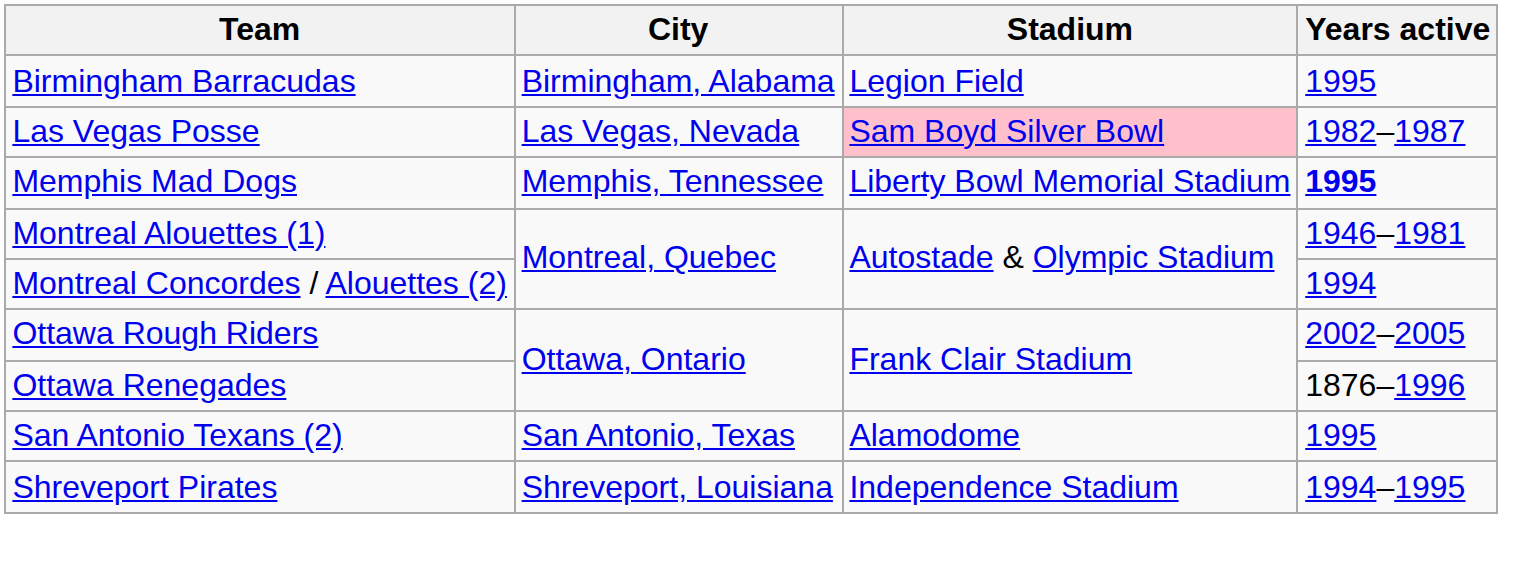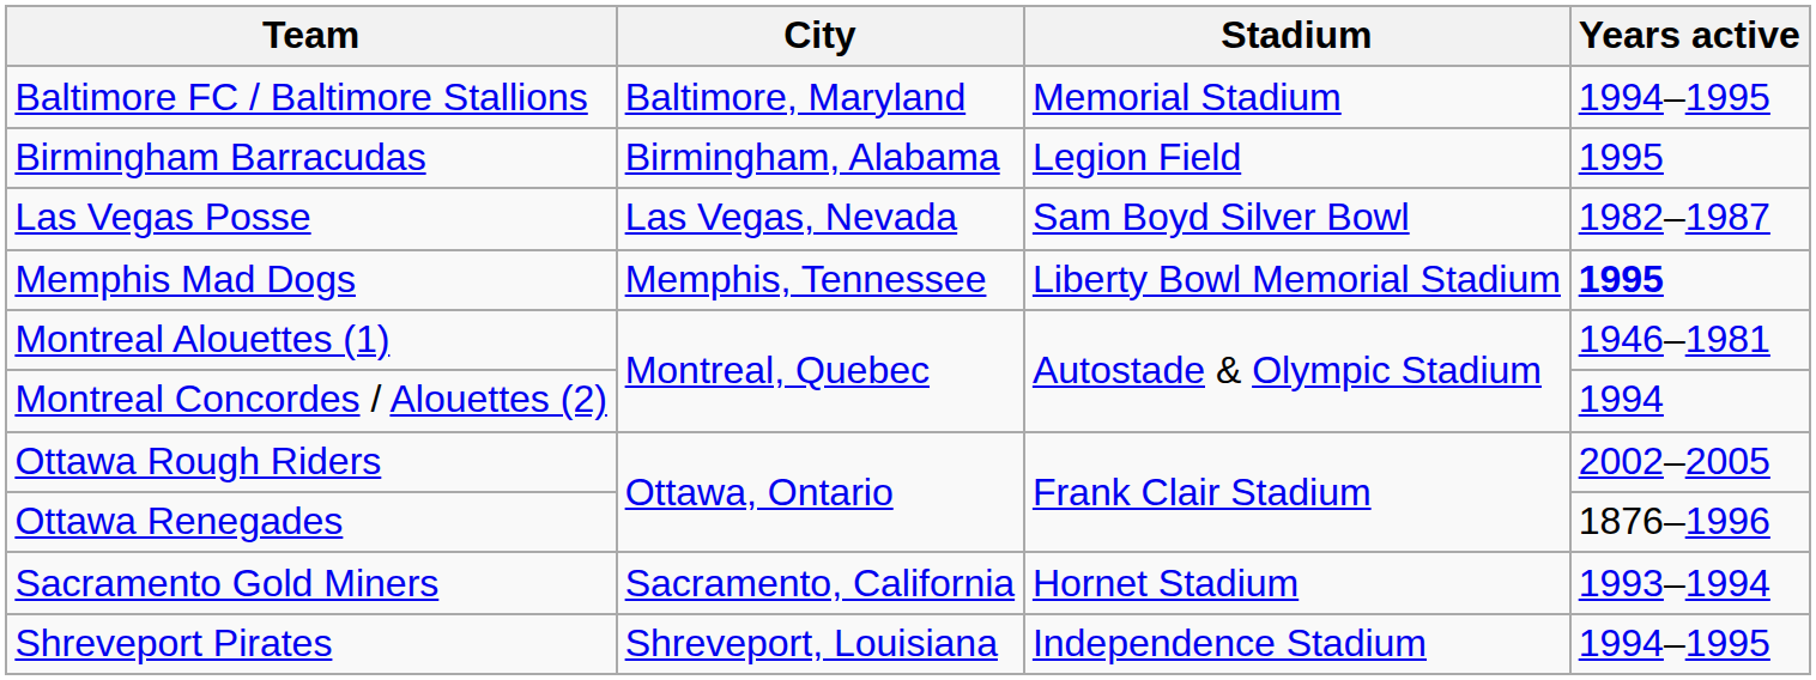 <table class="wikitable">
 <tr>
 <th scope="col">Team</th>
 <th scope="col">City</th>
 <th scope="col">Stadium</th>
 <th scope="col">Years active</th>
+</tr>
+<tr>
+<td scope="row"><a href='#'>Baltimore FC / Baltimore Stallions</a></td>
+<td><a href='#'>Baltimore, Maryland</a></td>
+<td><a href='#'>Memorial Stadium</a></td>
+<td><a href='#'>1994</a>–<a href='#'>1995</a></td>
 </tr>
 <tr>
 <td scope="row"><a href='#'>Birmingham Barracudas</a></td>
 <td><a href='#'>Birmingham, Alabama</a></td>
 <td><a href='#'>Legion Field</a></td>
 <td><a href='#'>1995</a></td>
 </tr>
 <tr>
 <td scope="row"><a href='#'>Las Vegas Posse</a></td>
 <td><a href='#'>Las Vegas, Nevada</a></td>
-<td style="background: pink;"><a href='#'>Sam Boyd Silver Bowl</a></td>
+<td><a href='#'>Sam Boyd Silver Bowl</a></td>
 <td><a href='#'>1982</a>–<a href='#'>1987</a></td>
 </tr>
 <tr>
 <td scope="row"><a href='#'>Memphis Mad Dogs</a></td>
 <td><a href='#'>Memphis, Tennessee</a></td>
 <td><a href='#'>Liberty Bowl Memorial Stadium</a></td>
 <td><strong><a href='#'>1995</a></strong></td>
 </tr>
 <tr>
 <td scope="row"><a href='#'>Montreal Alouettes (1)</a></td>
 <td rowspan="2"><a href='#'>Montreal, Quebec</a></td>
 <td rowspan="2"><a href='#'>Autostade</a> & <a href='#'>Olympic Stadium</a></td>
 <td><a href='#'>1946</a>–<a href='#'>1981</a></td>
 </tr>
 <tr>
 <td scope="row"><a href='#'>Montreal Concordes</a> / <a href='#'>Alouettes (2)</a></td>
 <td><a href='#'>1994</a></td>
 </tr>
 <tr>
 <td scope="row"><a href='#'>Ottawa Rough Riders</a></td>
 <td rowspan="2"><a href='#'>Ottawa, Ontario</a></td>
 <td rowspan="2"><a href='#'>Frank Clair Stadium</a></td>
 <td><a href='#'>2002</a>–<a href='#'>2005</a></td>
 </tr>
 <tr>
 <td scope="row"><a href='#'>Ottawa Renegades</a></td>
 <td>1876–<a href='#'>1996</a></td>
 </tr>
 <tr>
-<td scope="row"><a href='#'>San Antonio Texans (2)</a></td>
-<td><a href='#'>San Antonio, Texas</a></td>
-<td><a href='#'>Alamodome</a></td>
-<td><a href='#'>1995</a></td>
+<td scope="row"><a href='#'>Sacramento Gold Miners</a></td>
+<td><a href='#'>Sacramento, California</a></td>
+<td><a href='#'>Hornet Stadium</a></td>
+<td><a href='#'>1993</a>–<a href='#'>1994</a></td>
 </tr>
 <tr>
 <td scope="row"><a href='#'>Shreveport Pirates</a></td>
 <td><a href='#'>Shreveport, Louisiana</a></td>
 <td><a href='#'>Independence Stadium</a></td>
 <td><a href='#'>1994</a>–<a href='#'>1995</a></td>
 </tr>
 </table>
